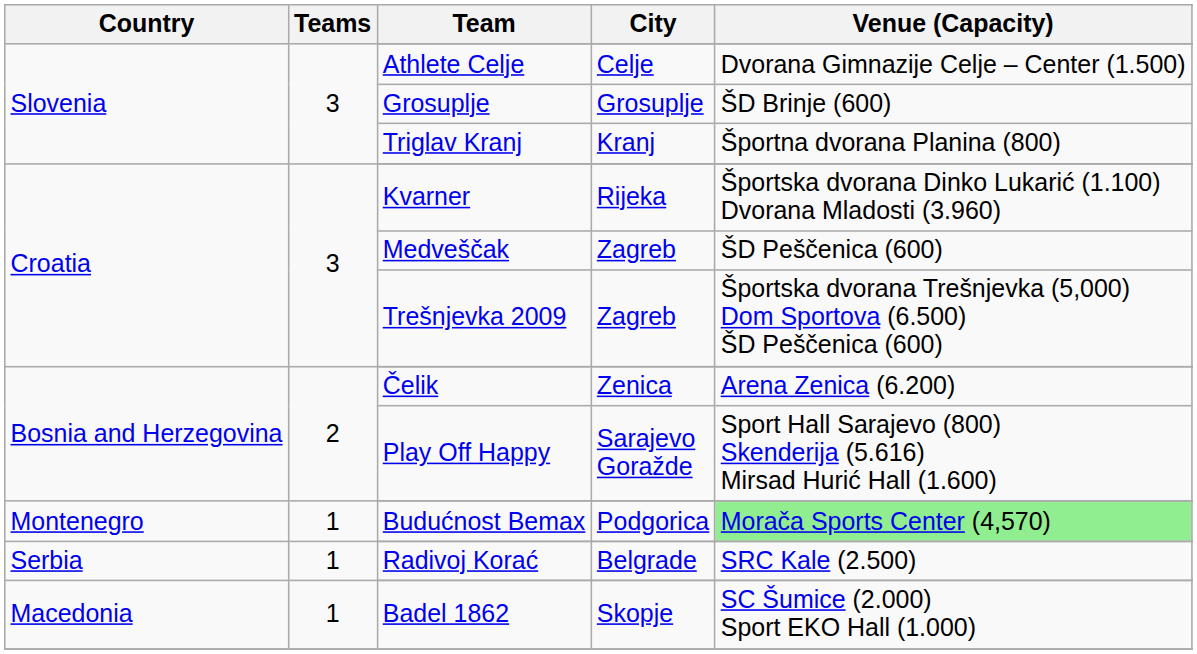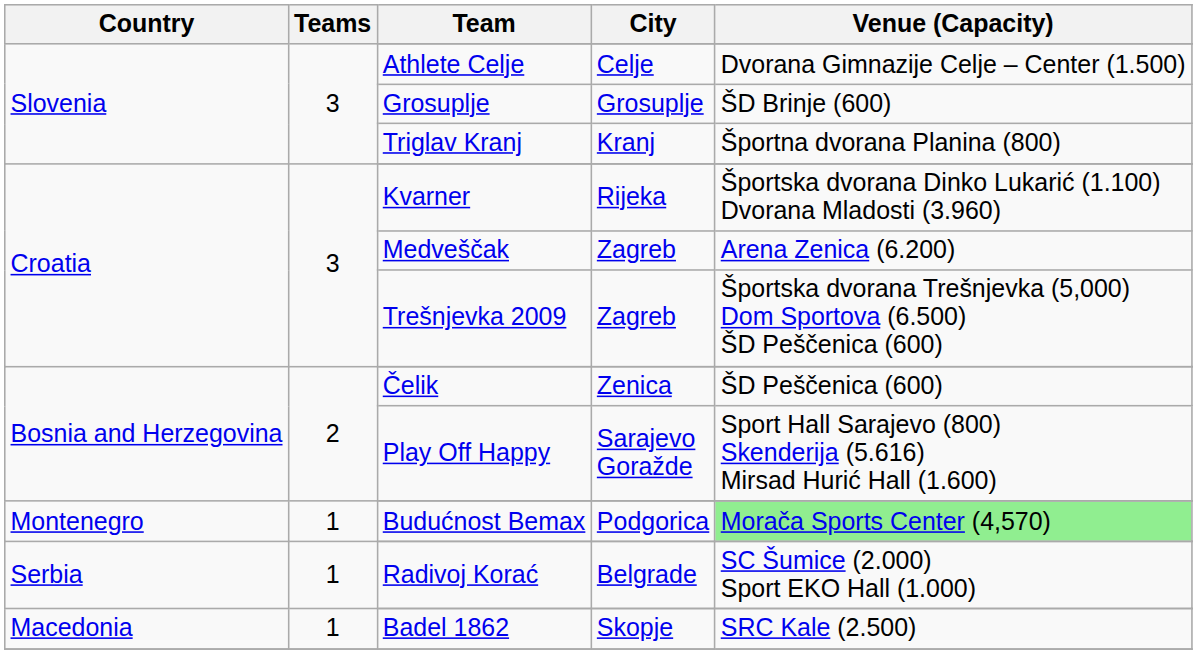 <table class="wikitable">
 <tr>
 <th>Country</th>
 <th>Teams</th>
 <th>Team</th>
 <th>City</th>
 <th>Venue (Capacity)</th>
 </tr>
 <tr>
 <td rowspan=4> <a href='#'>Slovenia</a></td>
 <td align=center rowspan=4>3</td>
 </tr>
 <tr>
 <td><a href='#'>Athlete Celje</a></td>
 <td><a href='#'>Celje</a></td>
 <td>Dvorana Gimnazije Celje – Center (1.500)</td>
 </tr>
 <tr>
 <td><a href='#'>Grosuplje</a></td>
 <td><a href='#'>Grosuplje</a></td>
 <td>ŠD Brinje (600)</td>
 </tr>
 <tr>
 <td><a href='#'>Triglav Kranj</a></td>
 <td><a href='#'>Kranj</a></td>
 <td>Športna dvorana Planina (800)</td>
 </tr>
 <tr>
 <td rowspan=4> <a href='#'>Croatia</a></td>
 <td align=center rowspan=4>3</td>
 </tr>
 <tr>
 <td><a href='#'>Kvarner</a></td>
 <td><a href='#'>Rijeka</a></td>
 <td>Športska dvorana Dinko Lukarić (1.100)<br>Dvorana Mladosti (3.960)</td>
 </tr>
 <tr>
 <td><a href='#'>Medveščak</a></td>
 <td><a href='#'>Zagreb</a></td>
-<td>ŠD Peščenica (600)</td>
+<td><a href='#'>Arena Zenica</a> (6.200)</td>
 </tr>
 <tr>
 <td><a href='#'>Trešnjevka 2009</a></td>
 <td><a href='#'>Zagreb</a></td>
 <td>Športska dvorana Trešnjevka (5,000)<br><a href='#'>Dom Sportova</a> (6.500)<br>ŠD Peščenica (600)</td>
 </tr>
 <tr>
 <td rowspan=3> <a href='#'>Bosnia and Herzegovina</a></td>
 <td align=center rowspan=3>2</td>
 </tr>
 <tr>
 <td><a href='#'>Čelik</a></td>
 <td><a href='#'>Zenica</a></td>
-<td><a href='#'>Arena Zenica</a> (6.200)</td>
+<td>ŠD Peščenica (600)</td>
 </tr>
 <tr>
 <td><a href='#'>Play Off Happy</a></td>
 <td><a href='#'>Sarajevo</a><br><a href='#'>Goražde</a></td>
 <td>Sport Hall Sarajevo (800)<br><a href='#'>Skenderija</a> (5.616)<br>Mirsad Hurić Hall (1.600)</td>
 </tr>
 <tr>
 <td rowspan=2> <a href='#'>Montenegro</a></td>
 <td align=center rowspan=2>1</td>
 </tr>
 <tr>
 <td><a href='#'>Budućnost Bemax</a></td>
 <td><a href='#'>Podgorica</a></td>
 <td style="background: lightgreen;"><a href='#'>Morača Sports Center</a> (4,570)</td>
 </tr>
 <tr>
 <td rowspan=2> <a href='#'>Serbia</a></td>
 <td align=center rowspan=2>1</td>
 </tr>
 <tr>
 <td><a href='#'>Radivoj Korać</a></td>
 <td><a href='#'>Belgrade</a></td>
-<td><a href='#'>SRC Kale</a> (2.500)</td>
+<td><a href='#'>SC Šumice</a> (2.000)<br>Sport EKO Hall (1.000)</td>
 </tr>
 <tr>
 <td rowspan=2> <a href='#'>Macedonia</a></td>
 <td align=center rowspan=2>1</td>
 </tr>
 <tr>
 <td><a href='#'>Badel 1862</a></td>
 <td><a href='#'>Skopje</a></td>
-<td><a href='#'>SC Šumice</a> (2.000)<br>Sport EKO Hall (1.000)</td>
+<td><a href='#'>SRC Kale</a> (2.500)</td>
 </tr>
 <tr>
 </tr>
 </table>
